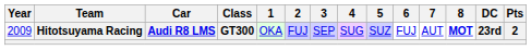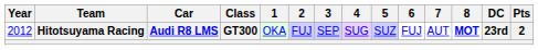 <table class="wikitable" style="text-align:center; font-size:90%">
 <tr>
 <th>Year</th>
 <th>Team</th>
 <th>Car</th>
 <th>Class</th>
 <th>1</th>
 <th>2</th>
 <th>3</th>
 <th>4</th>
 <th>5</th>
 <th>6</th>
 <th>7</th>
 <th>8</th>
 <th>DC</th>
 <th>Pts</th>
 </tr>
 <tr>
-<td><a href='#'>2009</a></td>
+<td><a href='#'>2012</a></td>
 <th>Hitotsuyama Racing</th>
 <th><a href='#'>Audi R8 LMS</a></th>
 <th>GT300</th>
 <td style="background:#dfffdf;"><a href='#'>OKA</a><br></td>
 <td style="background:#cfcfff;"><a href='#'>FUJ</a><br></td>
 <td style="background:#cfcfff;"><a href='#'>SEP</a><br></td>
 <td style="background:#efcfff;"><a href='#'>SUG</a><br></td>
 <td style="background:#cfcfff;"><a href='#'>SUZ</a><br></td>
 <td style="background:#fff;"><a href='#'>FUJ</a></td>
 <td style="background:#fff;"><a href='#'>AUT</a></td>
 <td style="background:#fff;"><strong><a href='#'>MOT</a></strong></td>
 <th>23rd</th>
 <th>2</th>
 </tr>
 <tr>
 <th colspan="14"></th>
 </tr>
 </table>
